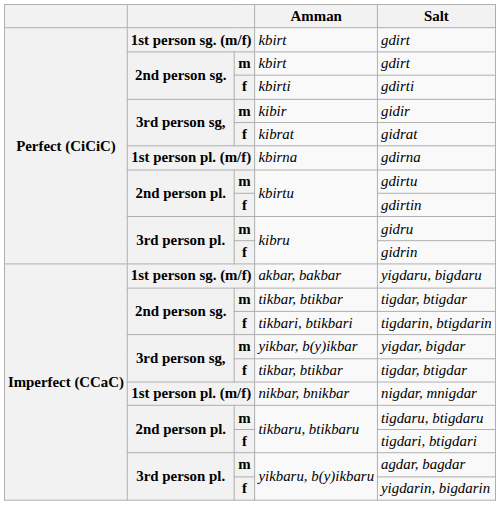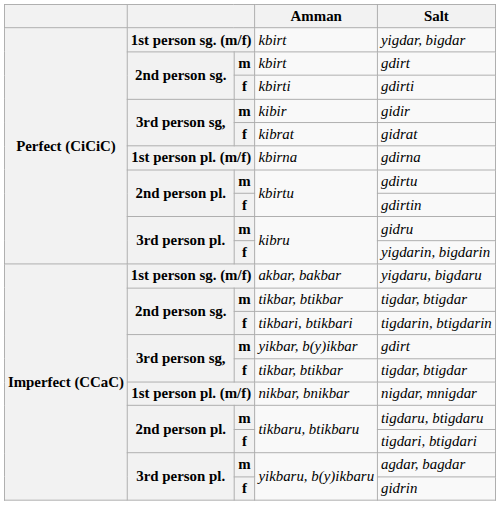 <table class="wikitable">
 <tr>
 <th></th>
 <th colspan="2"></th>
 <th>Amman</th>
 <th>Salt</th>
 </tr>
 <tr>
 <th rowspan="10">Perfect (CiCiC)</th>
 <th colspan="2">1st person sg. (m/f)</th>
 <td><em>kbirt</em></td>
-<td><em>gdirt</em></td>
+<td><em>yigdar, bigdar</em></td>
 </tr>
 <tr>
 <th rowspan="2">2nd person sg.</th>
 <th>m</th>
 <td><em>kbirt</em></td>
 <td><em>gdirt</em></td>
 </tr>
 <tr>
 <th>f</th>
 <td><em>kbirti</em></td>
 <td><em>gdirti</em></td>
 </tr>
 <tr>
 <th rowspan="2">3rd person sg,</th>
 <th>m</th>
 <td><em>kibir</em></td>
 <td><em>gidir</em></td>
 </tr>
 <tr>
 <th>f</th>
 <td><em>kibrat</em></td>
 <td><em>gidrat</em></td>
 </tr>
 <tr>
 <th colspan="2">1st person pl. (m/f)</th>
 <td><em>kbirna</em></td>
 <td><em>gdirna</em></td>
 </tr>
 <tr>
 <th rowspan="2">2nd person pl.</th>
 <th>m</th>
 <td rowspan="2"><em>kbirtu</em></td>
 <td><em>gdirtu</em></td>
 </tr>
 <tr>
 <th>f</th>
 <td><em>gdirtin</em></td>
 </tr>
 <tr>
 <th rowspan="2">3rd person pl.</th>
 <th>m</th>
 <td rowspan="2"><em>kibru</em></td>
 <td><em>gidru</em></td>
 </tr>
 <tr>
 <th>f</th>
-<td><em>gidrin</em></td>
+<td><em>yigdarin, bigdarin</em></td>
 </tr>
 <tr>
 <th rowspan="10">Imperfect (CCaC)</th>
 <th colspan="2">1st person sg. (m/f)</th>
 <td><em>akbar, bakbar</em></td>
 <td><em>yigdaru, bigdaru</em></td>
 </tr>
 <tr>
 <th rowspan="2">2nd person sg.</th>
 <th>m</th>
 <td><em>tikbar, btikbar</em></td>
 <td><em>tigdar, btigdar</em></td>
 </tr>
 <tr>
 <th>f</th>
 <td><em>tikbari, btikbari</em></td>
 <td><em>tigdarin, btigdarin</em></td>
 </tr>
 <tr>
 <th rowspan="2">3rd person sg,</th>
 <th>m</th>
 <td><em>yikbar, b(y)ikbar</em></td>
-<td><em>yigdar, bigdar</em></td>
+<td><em>gdirt</em></td>
 </tr>
 <tr>
 <th>f</th>
 <td><em>tikbar, btikbar</em></td>
 <td><em>tigdar, btigdar</em></td>
 </tr>
 <tr>
 <th colspan="2">1st person pl. (m/f)</th>
 <td><em>nikbar, bnikbar</em></td>
 <td><em>nigdar, mnigdar</em></td>
 </tr>
 <tr>
 <th rowspan="2">2nd person pl.</th>
 <th>m</th>
 <td rowspan="2"><em>tikbaru, btikbaru</em></td>
 <td><em>tigdaru, btigdaru</em></td>
 </tr>
 <tr>
 <th>f</th>
 <td><em>tigdari, btigdari</em></td>
 </tr>
 <tr>
 <th rowspan="2">3rd person pl.</th>
 <th>m</th>
 <td rowspan="2"><em>yikbaru, b(y)ikbaru</em></td>
 <td><em>agdar, bagdar</em></td>
 </tr>
 <tr>
 <th>f</th>
-<td><em>yigdarin, bigdarin</em></td>
+<td><em>gidrin</em></td>
 </tr>
 </table>
